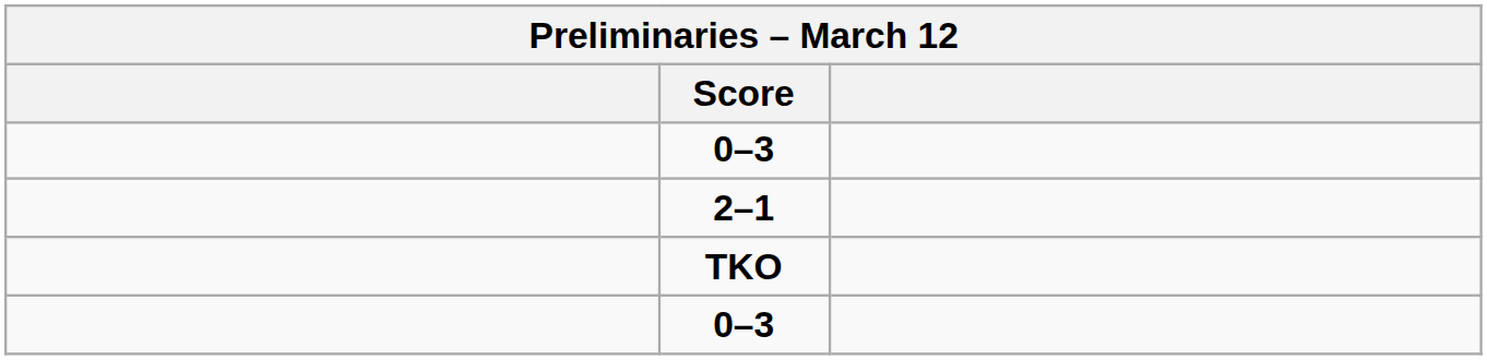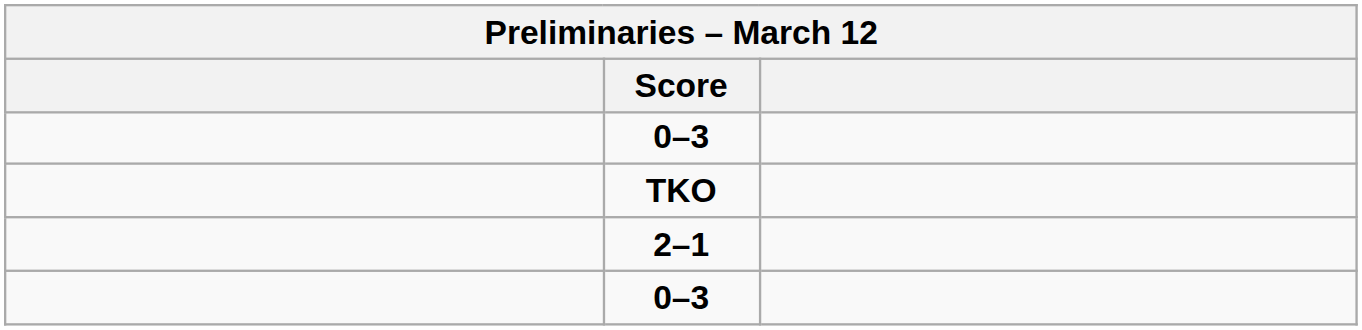 <table class="wikitable" style="text-align: center; font-size:90% ">
 <tr>
 <th colspan=3>Preliminaries – March 12</th>
 </tr>
 <tr>
 <th align="right" width="250"></th>
 <th width="60">Score</th>
 <th align="left" width="250"></th>
 </tr>
 <tr>
 <td align=left></td>
 <td align=center><strong>0–3</strong></td>
 <td align=left><strong></strong></td>
 </tr>
 <tr>
+<td align=left></td>
+<td align=center><strong>TKO</strong></td>
+<td align=left><strong></strong></td>
+</tr>
+<tr>
 <td align=left><strong></strong></td>
 <td align=center><strong>2–1</strong></td>
 <td align=left></td>
-</tr>
-<tr>
-<td align=left></td>
-<td align=center><strong>TKO</strong></td>
-<td align=left><strong></strong></td>
 </tr>
 <tr>
 <td align=left></td>
 <td align=center><strong>0–3</strong></td>
 <td align=left><strong></strong></td>
 </tr>
 </table>
